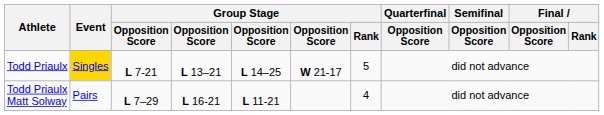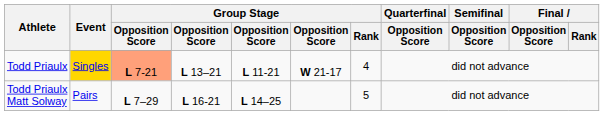 <table class="wikitable" style="font-size:88%">
 <tr>
 <th rowspan=2>Athlete</th>
 <th rowspan=2>Event</th>
 <th colspan=5>Group Stage</th>
 <th>Quarterfinal</th>
 <th>Semifinal</th>
 <th colspan=2>Final / </th>
 </tr>
 <tr style="font-size:95%">
 <th>Opposition<br>Score</th>
 <th>Opposition<br>Score</th>
 <th>Opposition<br>Score</th>
 <th>Opposition<br>Score</th>
 <th>Rank</th>
 <th>Opposition<br>Score</th>
 <th>Opposition<br>Score</th>
 <th>Opposition<br>Score</th>
 <th>Rank</th>
 </tr>
 <tr align=center>
 <td align=left><a href='#'>Todd Priaulx</a></td>
 <td align=left style="background: gold;"><a href='#'>Singles</a></td>
-<td><br><strong>L</strong> 7-21</td>
+<td style="background: lightsalmon;"><br><strong>L</strong> 7-21</td>
 <td><br><strong>L</strong> 13–21</td>
-<td><br><strong>L</strong> 14–25</td>
+<td><br><strong>L</strong> 11-21</td>
 <td><br><strong>W</strong> 21-17</td>
-<td>5</td>
+<td>4</td>
 <td colspan="4">did not advance</td>
 </tr>
 <tr align=center>
 <td align=left><a href='#'>Todd Priaulx</a><br><a href='#'>Matt Solway</a></td>
 <td align=left><a href='#'>Pairs</a></td>
 <td><br><strong>L</strong> 7–29</td>
 <td><br><strong>L</strong> 16-21</td>
-<td><br><strong>L</strong> 11-21</td>
+<td><br><strong>L</strong> 14–25</td>
 <td></td>
-<td>4</td>
+<td>5</td>
 <td colspan="4">did not advance</td>
 </tr>
 </table>
